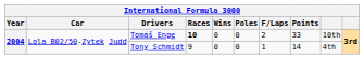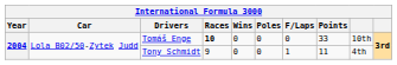 <table class="wikitable" style="font-size:85%">
 <tr>
 <th colspan="10" align="center"><a href='#'>International Formula 3000</a></th>
 </tr>
 <tr>
 <th>Year</th>
 <th>Car</th>
 <th>Drivers</th>
 <th>Races</th>
 <th>Wins</th>
 <th>Poles</th>
 <th>F/Laps</th>
 <th>Points</th>
 <th></th>
 <th></th>
 </tr>
 <tr>
 <th rowspan="2"><a href='#'>2004</a></th>
 <td rowspan="2"><a href='#'>Lola B02/50</a>-<a href='#'>Zytek</a> <a href='#'>Judd</a></td>
 <td> <a href='#'>Tomáš Enge</a></td>
 <td><strong>10</strong></td>
 <td>0</td>
 <td>0</td>
-<td>2</td>
+<td>0</td>
 <td>33</td>
 <td>10th</td>
 <td rowspan="2" style="background:#ffdf9f;"><strong>3rd</strong></td>
 </tr>
 <tr>
 <td> <a href='#'>Tony Schmidt</a></td>
 <td>9</td>
 <td>0</td>
 <td>0</td>
 <td>1</td>
-<td>14</td>
+<td>11</td>
 <td>4th</td>
 </tr>
 </table>
